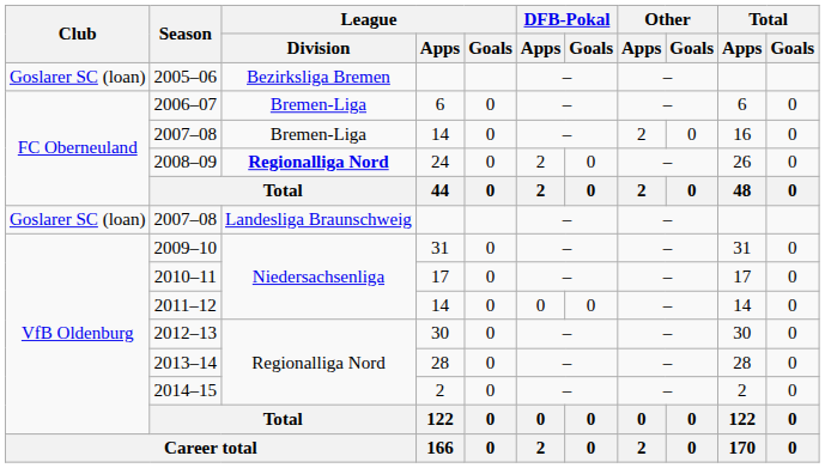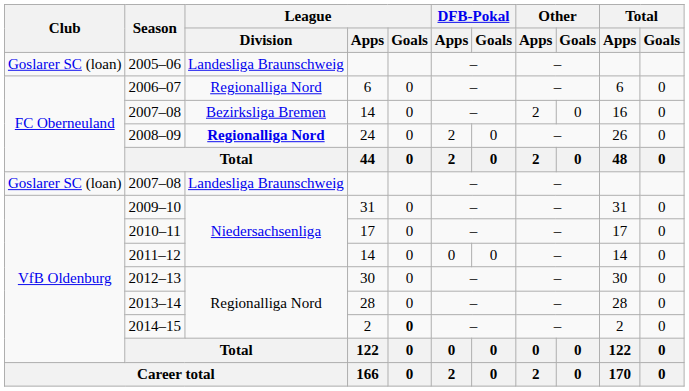 <table class="wikitable" style="text-align:center">
 <tr>
 <th rowspan="2">Club</th>
 <th rowspan="2">Season</th>
 <th colspan="3">League</th>
 <th colspan="2"><a href='#'>DFB-Pokal</a></th>
 <th colspan="2">Other</th>
 <th colspan="2">Total</th>
 </tr>
 <tr>
 <th>Division</th>
 <th>Apps</th>
 <th>Goals</th>
 <th>Apps</th>
 <th>Goals</th>
 <th>Apps</th>
 <th>Goals</th>
 <th>Apps</th>
 <th>Goals</th>
 </tr>
 <tr>
 <td><a href='#'>Goslarer SC</a> (loan)</td>
 <td>2005–06</td>
-<td><a href='#'>Bezirksliga Bremen</a></td>
+<td><a href='#'>Landesliga Braunschweig</a></td>
 <td></td>
 <td></td>
 <td colspan="2">–</td>
 <td colspan="2">–</td>
 <td></td>
 <td></td>
 </tr>
 <tr>
 <td rowspan="4"><a href='#'>FC Oberneuland</a></td>
 <td>2006–07</td>
-<td><a href='#'>Bremen-Liga</a></td>
+<td><a href='#'>Regionalliga Nord</a></td>
 <td>6</td>
 <td>0</td>
 <td colspan="2">–</td>
 <td colspan="2">–</td>
 <td>6</td>
 <td>0</td>
 </tr>
 <tr>
 <td>2007–08</td>
-<td>Bremen-Liga</td>
+<td><a href='#'>Bezirksliga Bremen</a></td>
 <td>14</td>
 <td>0</td>
 <td colspan="2">–</td>
 <td>2</td>
 <td>0</td>
 <td>16</td>
 <td>0</td>
 </tr>
 <tr>
 <td>2008–09</td>
 <td><strong><a href='#'>Regionalliga Nord</a></strong></td>
 <td>24</td>
 <td>0</td>
 <td>2</td>
 <td>0</td>
 <td colspan="2">–</td>
 <td>26</td>
 <td>0</td>
 </tr>
 <tr>
 <th colspan="2">Total</th>
 <th>44</th>
 <th>0</th>
 <th>2</th>
 <th>0</th>
 <th>2</th>
 <th>0</th>
 <th>48</th>
 <th>0</th>
 </tr>
 <tr>
 <td><a href='#'>Goslarer SC</a> (loan)</td>
 <td>2007–08</td>
 <td><a href='#'>Landesliga Braunschweig</a></td>
 <td></td>
 <td></td>
 <td colspan="2">–</td>
 <td colspan="2">–</td>
 <td></td>
 <td></td>
 </tr>
 <tr>
 <td rowspan="7"><a href='#'>VfB Oldenburg</a></td>
 <td>2009–10</td>
 <td rowspan="3"><a href='#'>Niedersachsenliga</a></td>
 <td>31</td>
 <td>0</td>
 <td colspan="2">–</td>
 <td colspan="2">–</td>
 <td>31</td>
 <td>0</td>
 </tr>
 <tr>
 <td>2010–11</td>
 <td>17</td>
 <td>0</td>
 <td colspan="2">–</td>
 <td colspan="2">–</td>
 <td>17</td>
 <td>0</td>
 </tr>
 <tr>
 <td>2011–12</td>
 <td>14</td>
 <td>0</td>
 <td>0</td>
 <td>0</td>
 <td colspan="2">–</td>
 <td>14</td>
 <td>0</td>
 </tr>
 <tr>
 <td>2012–13</td>
 <td rowspan="3">Regionalliga Nord</td>
 <td>30</td>
 <td>0</td>
 <td colspan="2">–</td>
 <td colspan="2">–</td>
 <td>30</td>
 <td>0</td>
 </tr>
 <tr>
 <td>2013–14</td>
 <td>28</td>
 <td>0</td>
 <td colspan="2">–</td>
 <td colspan="2">–</td>
 <td>28</td>
 <td>0</td>
 </tr>
 <tr>
 <td>2014–15</td>
 <td>2</td>
-<td>0</td>
+<td><strong>0</strong></td>
 <td colspan="2">–</td>
 <td colspan="2">–</td>
 <td>2</td>
 <td>0</td>
 </tr>
 <tr>
 <th colspan="2">Total</th>
 <th>122</th>
 <th>0</th>
 <th>0</th>
 <th>0</th>
 <th>0</th>
 <th>0</th>
 <th>122</th>
 <th>0</th>
 </tr>
 <tr>
 <th colspan="3">Career total</th>
 <th>166</th>
 <th>0</th>
 <th>2</th>
 <th>0</th>
 <th>2</th>
 <th>0</th>
 <th>170</th>
 <th>0</th>
 </tr>
 </table>
